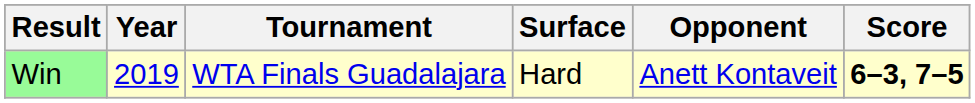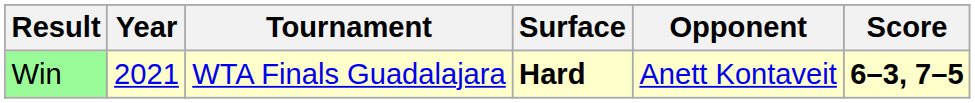 <table class="sortable wikitable">
 <tr>
 <th>Result</th>
 <th>Year</th>
 <th>Tournament</th>
 <th>Surface</th>
 <th>Opponent</th>
 <th class=unsortable>Score</th>
 </tr>
 <tr bgcolor=ffffcc>
 <td bgcolor=98FB98>Win</td>
-<td><a href='#'>2019</a></td>
+<td><a href='#'>2021</a></td>
 <td><a href='#'>WTA Finals Guadalajara</a></td>
-<td>Hard</td>
+<td><strong>Hard</strong></td>
 <td> <a href='#'>Anett Kontaveit</a></td>
 <td><strong>6–3, 7–5</strong></td>
 </tr>
 </table>
